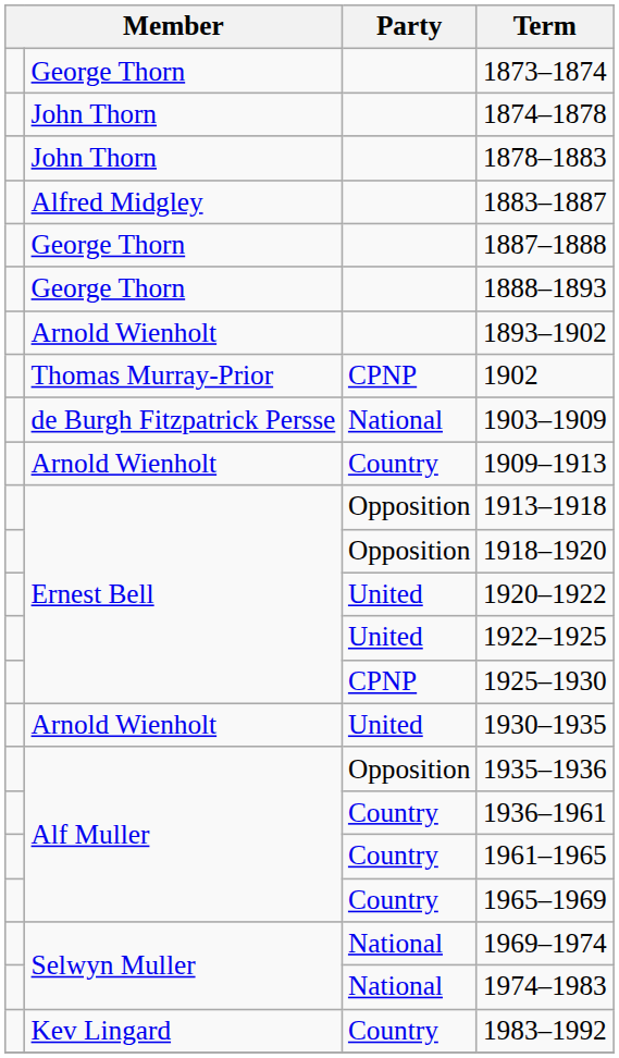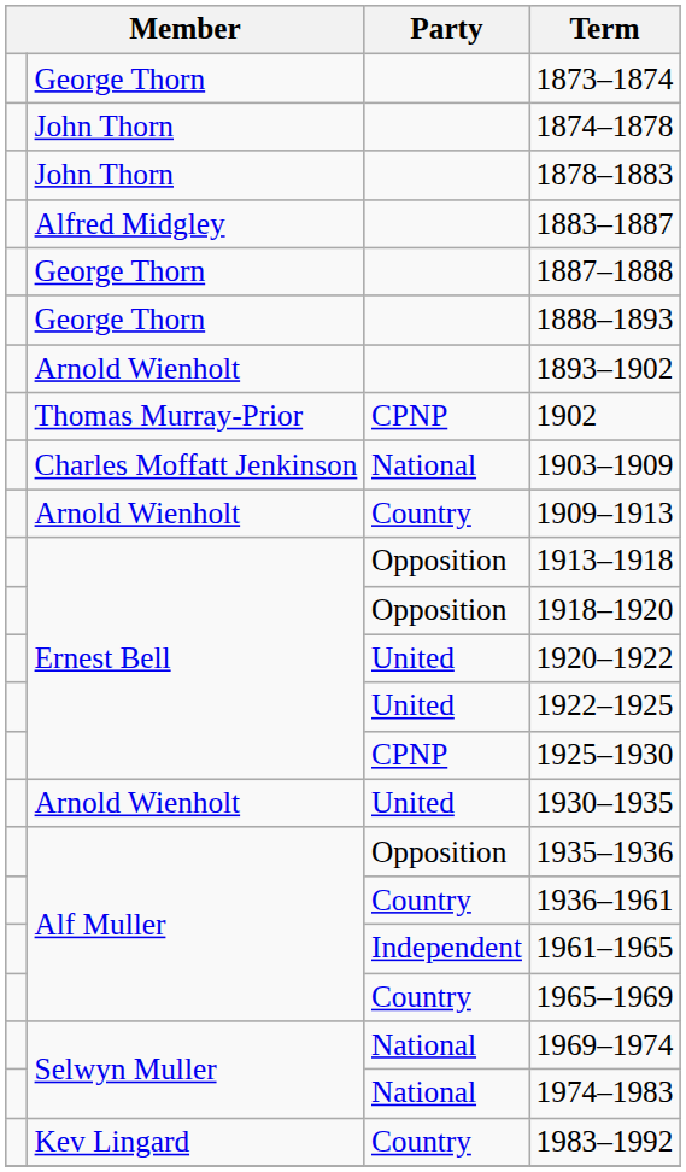 <table class="wikitable">
 <tr>
 <th colspan="2">Member</th>
 <th>Party</th>
 <th>Term</th>
 </tr>
 <tr>
 <td> </td>
 <td><a href='#'>George Thorn</a></td>
 <td></td>
 <td>1873–1874</td>
 </tr>
 <tr>
 <td></td>
 <td><a href='#'>John Thorn</a></td>
 <td></td>
 <td>1874–1878</td>
 </tr>
 <tr>
 <td></td>
 <td><a href='#'>John Thorn</a></td>
 <td></td>
 <td>1878–1883</td>
 </tr>
 <tr>
 <td></td>
 <td><a href='#'>Alfred Midgley</a></td>
 <td></td>
 <td>1883–1887</td>
 </tr>
 <tr>
 <td></td>
 <td><a href='#'>George Thorn</a></td>
 <td></td>
 <td>1887–1888</td>
 </tr>
 <tr>
 <td></td>
 <td><a href='#'>George Thorn</a></td>
 <td></td>
 <td>1888–1893</td>
 </tr>
 <tr>
 <td></td>
 <td><a href='#'>Arnold Wienholt</a></td>
 <td></td>
 <td>1893–1902</td>
 </tr>
 <tr>
 <td></td>
 <td><a href='#'>Thomas Murray-Prior</a></td>
 <td><a href='#'>CPNP</a></td>
 <td>1902</td>
 </tr>
 <tr>
 <td></td>
-<td><a href='#'>de Burgh Fitzpatrick Persse</a></td>
+<td><a href='#'>Charles Moffatt Jenkinson</a></td>
 <td><a href='#'>National</a></td>
 <td>1903–1909</td>
 </tr>
 <tr>
 <td></td>
 <td><a href='#'>Arnold Wienholt</a></td>
 <td><a href='#'>Country</a></td>
 <td>1909–1913</td>
 </tr>
 <tr>
 <td></td>
 <td rowspan=5><a href='#'>Ernest Bell</a></td>
 <td>Opposition</td>
 <td>1913–1918</td>
 </tr>
 <tr>
 <td></td>
 <td>Opposition</td>
 <td>1918–1920</td>
 </tr>
 <tr>
 <td></td>
 <td><a href='#'>United</a></td>
 <td>1920–1922</td>
 </tr>
 <tr>
 <td></td>
 <td><a href='#'>United</a></td>
 <td>1922–1925</td>
 </tr>
 <tr>
 <td></td>
 <td><a href='#'>CPNP</a></td>
 <td>1925–1930</td>
 </tr>
 <tr>
 <td></td>
 <td><a href='#'>Arnold Wienholt</a></td>
 <td><a href='#'>United</a></td>
 <td>1930–1935</td>
 </tr>
 <tr>
 <td></td>
 <td rowspan=4><a href='#'>Alf Muller</a></td>
 <td>Opposition</td>
 <td>1935–1936</td>
 </tr>
 <tr>
 <td></td>
 <td><a href='#'>Country</a></td>
 <td>1936–1961</td>
 </tr>
 <tr>
 <td></td>
-<td><a href='#'>Country</a></td>
+<td><a href='#'>Independent</a></td>
 <td>1961–1965</td>
 </tr>
 <tr>
 <td></td>
 <td><a href='#'>Country</a></td>
 <td>1965–1969</td>
 </tr>
 <tr>
 <td></td>
 <td rowspan=2><a href='#'>Selwyn Muller</a></td>
 <td><a href='#'>National</a></td>
 <td>1969–1974</td>
 </tr>
 <tr>
 <td></td>
 <td><a href='#'>National</a></td>
 <td>1974–1983</td>
 </tr>
 <tr>
 <td></td>
 <td><a href='#'>Kev Lingard</a></td>
 <td><a href='#'>Country</a></td>
 <td>1983–1992</td>
 </tr>
 <tr>
 </tr>
 </table>
